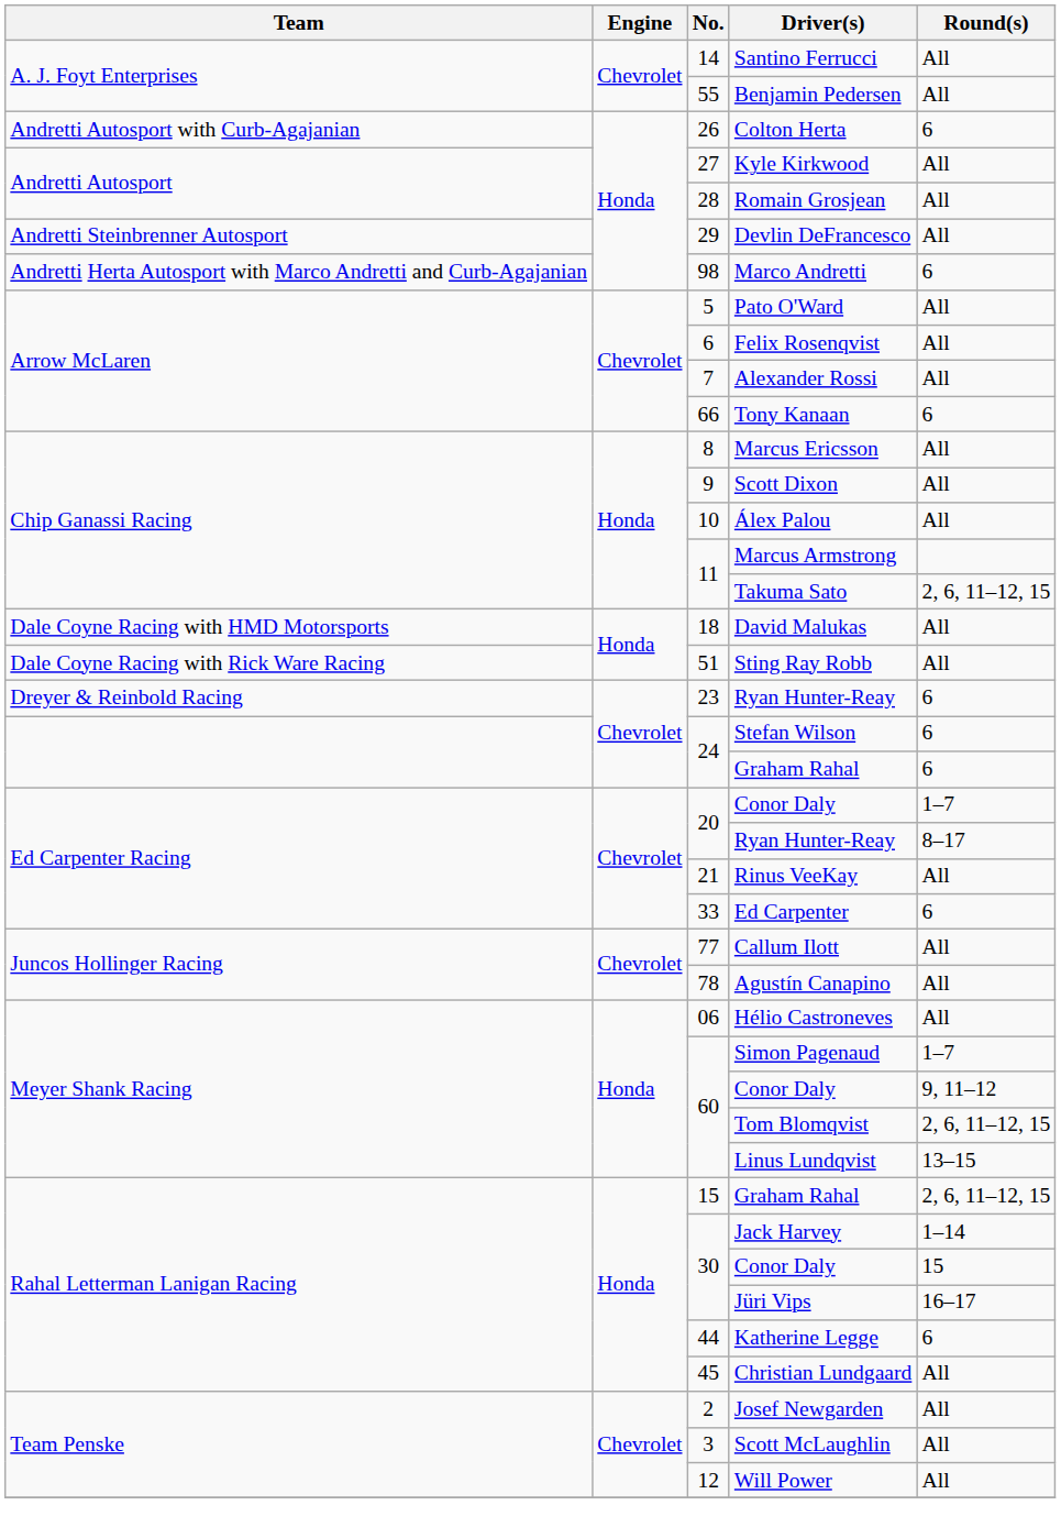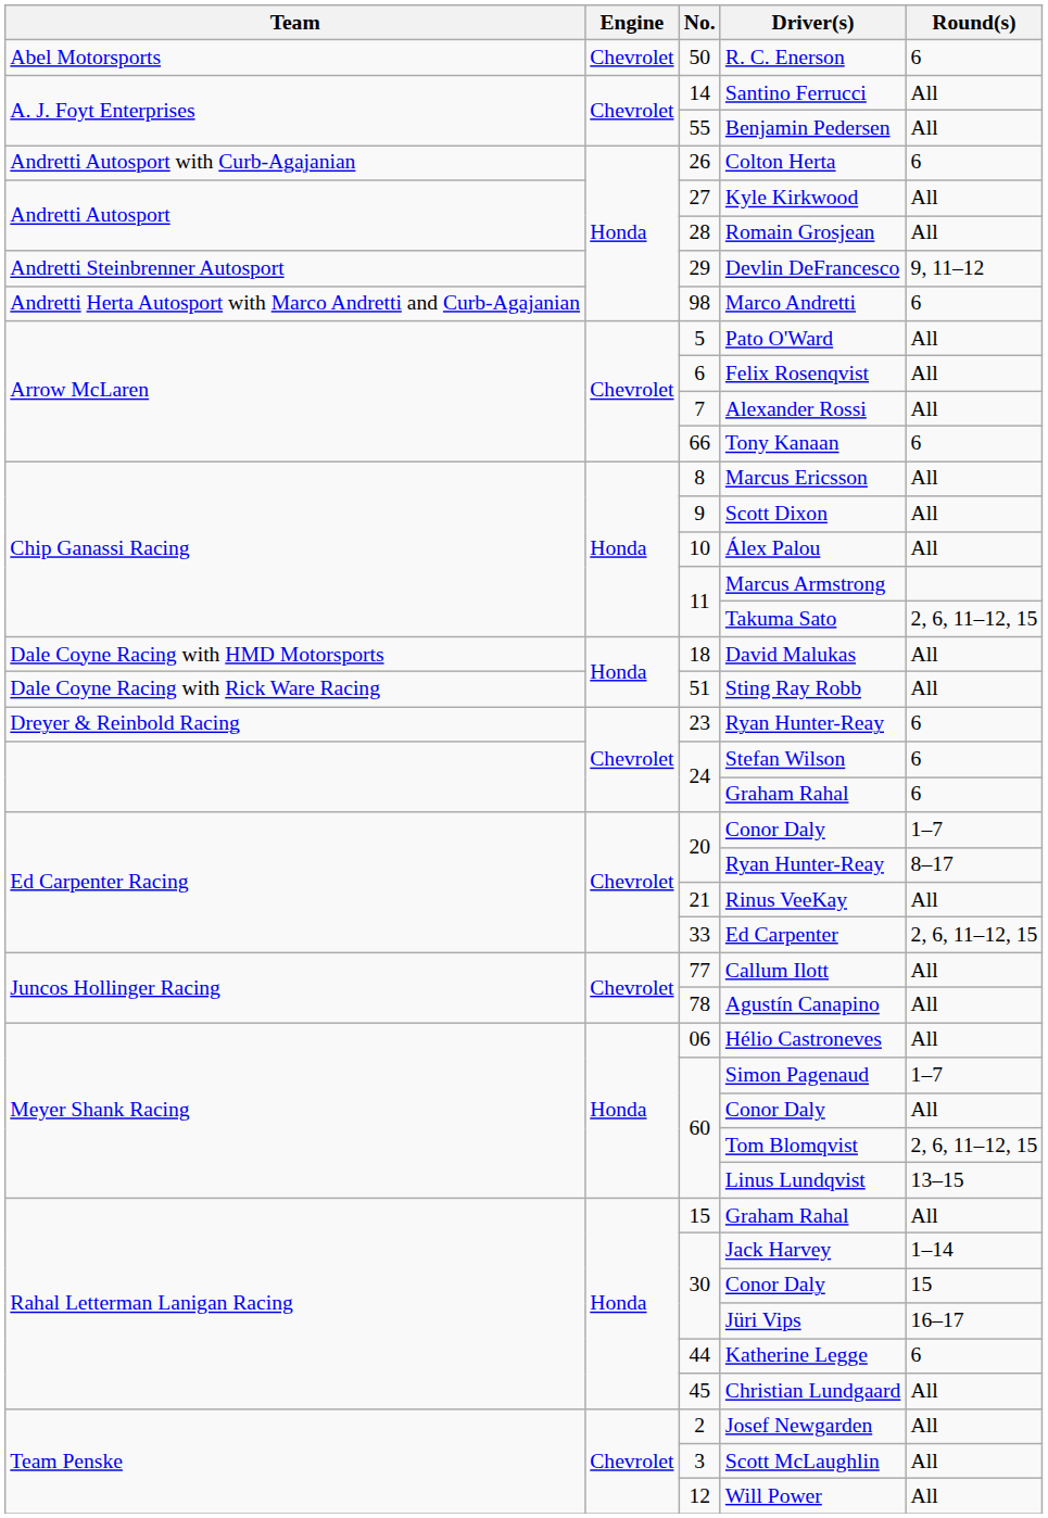 <table class="wikitable" style="font-size: 85%">
 <tr>
 <th>Team</th>
 <th>Engine</th>
 <th>No.</th>
 <th class="unsortable">Driver(s)</th>
 <th>Round(s)</th>
+</tr>
+<tr>
+<td><a href='#'>Abel Motorsports</a></td>
+<td><a href='#'>Chevrolet</a></td>
+<td style="text-align:center">50</td>
+<td nowrap=""> <a href='#'>R. C. Enerson</a>  </td>
+<td>6</td>
 </tr>
 <tr>
 <td rowspan="2"><a href='#'>A. J. Foyt Enterprises</a></td>
 <td rowspan="2"><a href='#'>Chevrolet</a></td>
 <td style="text-align:center">14</td>
 <td nowrap> <a href='#'>Santino Ferrucci</a></td>
 <td>All</td>
 </tr>
 <tr>
 <td style="text-align:center">55</td>
 <td nowrap> <a href='#'>Benjamin Pedersen</a> </td>
 <td>All</td>
 </tr>
 <tr>
 <td><a href='#'>Andretti Autosport</a> with <a href='#'>Curb-Agajanian</a></td>
 <td rowspan="5"><a href='#'>Honda</a></td>
 <td style="text-align:center">26</td>
 <td> <a href='#'>Colton Herta</a></td>
 <td>6</td>
 </tr>
 <tr>
 <td rowspan="2"><a href='#'>Andretti Autosport</a></td>
 <td style="text-align:center">27</td>
 <td> <a href='#'>Kyle Kirkwood</a></td>
 <td>All</td>
 </tr>
 <tr>
 <td style="text-align:center">28</td>
 <td> <a href='#'>Romain Grosjean</a></td>
 <td>All</td>
 </tr>
 <tr>
 <td><a href='#'>Andretti Steinbrenner Autosport</a></td>
 <td style="text-align:center">29</td>
 <td> <a href='#'>Devlin DeFrancesco</a></td>
-<td>All</td>
+<td>9, 11–12</td>
 </tr>
 <tr>
 <td><a href='#'>Andretti</a> <a href='#'>Herta Autosport</a> with <a href='#'>Marco Andretti</a> and <a href='#'>Curb-Agajanian</a></td>
 <td style="text-align:center">98</td>
 <td> <a href='#'>Marco Andretti</a></td>
 <td>6</td>
 </tr>
 <tr>
 <td rowspan="4"><a href='#'>Arrow McLaren</a></td>
 <td rowspan="4"><a href='#'>Chevrolet</a></td>
 <td style="text-align:center">5</td>
 <td> <a href='#'>Pato O'Ward</a></td>
 <td>All</td>
 </tr>
 <tr>
 <td style="text-align:center">6</td>
 <td> <a href='#'>Felix Rosenqvist</a></td>
 <td>All</td>
 </tr>
 <tr>
 <td style="text-align:center">7</td>
 <td> <a href='#'>Alexander Rossi</a></td>
 <td>All</td>
 </tr>
 <tr>
 <td style="text-align:center">66</td>
 <td> <a href='#'>Tony Kanaan</a></td>
 <td>6</td>
 </tr>
 <tr>
 <td rowspan="5"><a href='#'>Chip Ganassi Racing</a></td>
 <td rowspan="5"><a href='#'>Honda</a></td>
 <td style="text-align:center">8</td>
 <td> <a href='#'>Marcus Ericsson</a></td>
 <td>All</td>
 </tr>
 <tr>
 <td style="text-align:center">9</td>
 <td> <a href='#'>Scott Dixon</a></td>
 <td>All</td>
 </tr>
 <tr>
 <td style="text-align:center">10</td>
 <td> <a href='#'>Álex Palou</a></td>
 <td>All</td>
 </tr>
 <tr>
 <td rowspan="2" style="text-align:center">11</td>
 <td nowrap> <a href='#'>Marcus Armstrong</a> </td>
 <td></td>
 </tr>
 <tr>
 <td> <a href='#'>Takuma Sato</a></td>
 <td>2, 6, 11–12, 15</td>
 </tr>
 <tr>
 <td rowspan="1" nowrap><a href='#'>Dale Coyne Racing</a> with <a href='#'>HMD Motorsports</a></td>
 <td rowspan="2"><a href='#'>Honda</a></td>
 <td style="text-align:center">18</td>
 <td> <a href='#'>David Malukas</a></td>
 <td>All</td>
 </tr>
 <tr>
 <td rowspan="1" nowrap><a href='#'>Dale Coyne Racing</a> with <a href='#'>Rick Ware Racing</a></td>
 <td style="text-align:center">51</td>
 <td> <a href='#'>Sting Ray Robb</a> </td>
 <td>All</td>
 </tr>
 <tr>
 <td><a href='#'>Dreyer & Reinbold Racing</a></td>
 <td rowspan="3"><a href='#'>Chevrolet</a></td>
 <td style="text-align:center">23</td>
 <td> <a href='#'>Ryan Hunter-Reay</a></td>
 <td>6</td>
 </tr>
 <tr>
 <td rowspan="2"></td>
 <td style="text-align:center" rowspan="2">24</td>
 <td> <a href='#'>Stefan Wilson</a> </td>
 <td>6</td>
 </tr>
 <tr>
 <td> <a href='#'>Graham Rahal</a></td>
 <td>6</td>
 </tr>
 <tr>
 <td rowspan="4"><a href='#'>Ed Carpenter Racing</a></td>
 <td rowspan="4"><a href='#'>Chevrolet</a></td>
 <td rowspan="2" style="text-align:center">20</td>
 <td> <a href='#'>Conor Daly</a></td>
 <td>1–7</td>
 </tr>
 <tr>
 <td> <a href='#'>Ryan Hunter-Reay</a></td>
 <td>8–17</td>
 </tr>
 <tr>
 <td style="text-align:center">21</td>
 <td> <a href='#'>Rinus VeeKay</a></td>
 <td>All</td>
 </tr>
 <tr>
 <td style="text-align:center">33</td>
 <td> <a href='#'>Ed Carpenter</a></td>
-<td>6</td>
+<td>2, 6, 11–12, 15</td>
 </tr>
 <tr>
 <td rowspan="2"><a href='#'>Juncos Hollinger Racing</a></td>
 <td rowspan="2"><a href='#'>Chevrolet</a></td>
 <td style="text-align:center">77</td>
 <td> <a href='#'>Callum Ilott</a></td>
 <td>All</td>
 </tr>
 <tr>
 <td style="text-align:center">78</td>
 <td> <a href='#'>Agustín Canapino</a> </td>
 <td>All</td>
 </tr>
 <tr>
 <td rowspan="5"><a href='#'>Meyer Shank Racing</a></td>
 <td rowspan="5"><a href='#'>Honda</a></td>
 <td style="text-align:center">06</td>
 <td> <a href='#'>Hélio Castroneves</a></td>
 <td>All</td>
 </tr>
 <tr>
 <td rowspan ="4" style="text-align:center">60</td>
 <td> <a href='#'>Simon Pagenaud</a></td>
 <td>1–7</td>
 </tr>
 <tr>
 <td> <a href='#'>Conor Daly</a></td>
-<td>9, 11–12</td>
+<td>All</td>
 </tr>
 <tr>
 <td> <a href='#'>Tom Blomqvist</a> </td>
 <td>2, 6, 11–12, 15</td>
 </tr>
 <tr>
 <td> <a href='#'>Linus Lundqvist</a> </td>
 <td>13–15</td>
 </tr>
 <tr>
 <td rowspan="6"><a href='#'>Rahal Letterman Lanigan Racing</a></td>
 <td rowspan="6"><a href='#'>Honda</a></td>
 <td style="text-align:center">15</td>
 <td> <a href='#'>Graham Rahal</a></td>
-<td>2, 6, 11–12, 15</td>
+<td>All</td>
 </tr>
 <tr>
 <td rowspan="3" style="text-align:center">30</td>
 <td> <a href='#'>Jack Harvey</a></td>
 <td>1–14</td>
 </tr>
 <tr>
 <td> <a href='#'>Conor Daly</a></td>
 <td>15</td>
 </tr>
 <tr>
 <td> <a href='#'>Jüri Vips</a> </td>
 <td>16–17</td>
 </tr>
 <tr>
 <td style="text-align:center">44</td>
 <td> <a href='#'>Katherine Legge</a></td>
 <td>6</td>
 </tr>
 <tr>
 <td style="text-align:center">45</td>
 <td> <a href='#'>Christian Lundgaard</a></td>
 <td>All</td>
 </tr>
 <tr>
 <td rowspan="3"><a href='#'>Team Penske</a></td>
 <td rowspan="3"><a href='#'>Chevrolet</a></td>
 <td style="text-align:center">2</td>
 <td> <a href='#'>Josef Newgarden</a></td>
 <td>All</td>
 </tr>
 <tr>
 <td style="text-align:center">3</td>
 <td> <a href='#'>Scott McLaughlin</a></td>
 <td>All</td>
 </tr>
 <tr>
 <td style="text-align:center">12</td>
 <td> <a href='#'>Will Power</a></td>
 <td>All</td>
 </tr>
 <tr>
 </tr>
 </table>
